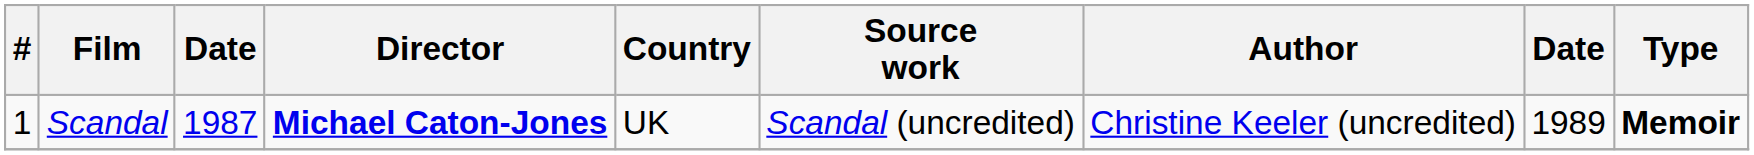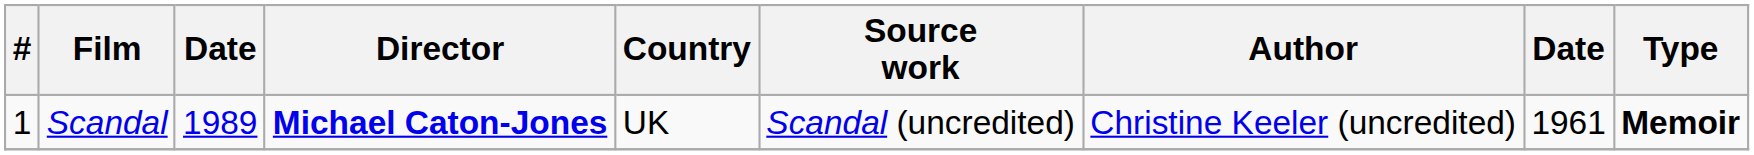 <table class="wikitable">
 <tr>
 <th>#</th>
 <th>Film</th>
 <th>Date</th>
 <th>Director</th>
 <th>Country</th>
 <th>Source<br>work</th>
 <th>Author</th>
 <th>Date</th>
 <th>Type</th>
 </tr>
 <tr>
 <td>1</td>
 <td><em><a href='#'>Scandal</a></em> </td>
-<td><a href='#'>1987</a></td>
+<td><a href='#'>1989</a></td>
 <td><strong><a href='#'>Michael Caton-Jones</a></strong></td>
 <td>UK</td>
 <td><em><a href='#'>Scandal</a></em> (uncredited)</td>
 <td><a href='#'>Christine Keeler</a> (uncredited)</td>
-<td>1989</td>
+<td>1961</td>
 <td><strong>Memoir</strong></td>
 </tr>
 <tr>
 </tr>
 </table>
